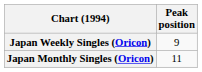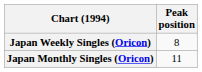 <table class="wikitable sortable plainrowheaders" style="text-align:center;">
 <tr>
 <th scope="col">Chart (1994)</th>
 <th scope="col">Peak<br>position</th>
 </tr>
 <tr>
 <th scope="row">Japan Weekly Singles (<a href='#'>Oricon</a>)</th>
-<td style="text-align:center;">9</td>
+<td style="text-align:center;">8</td>
 </tr>
 <tr>
 <th scope="row">Japan Monthly Singles (<a href='#'>Oricon</a>)</th>
 <td style="text-align:center;">11</td>
 </tr>
 </table>
